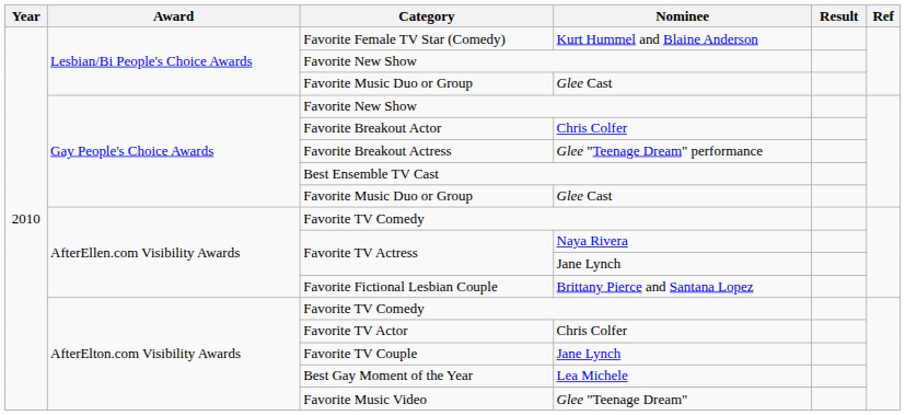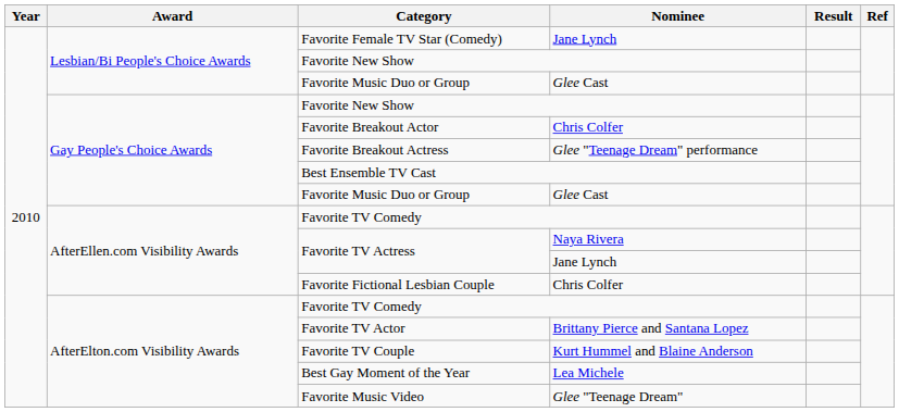 <table class="wikitable" width=80%>
 <tr>
 <th>Year</th>
 <th>Award</th>
 <th>Category</th>
 <th>Nominee</th>
 <th>Result</th>
 <th>Ref</th>
 </tr>
 <tr>
 <td rowspan="17" align=center>2010</td>
 <td rowspan="3"><a href='#'>Lesbian/Bi People's Choice Awards</a></td>
 <td>Favorite Female TV Star (Comedy)</td>
-<td><a href='#'>Kurt Hummel</a> and <a href='#'>Blaine Anderson</a></td>
+<td><a href='#'>Jane Lynch</a></td>
 <td></td>
 <td rowspan="3" align="center"></td>
 </tr>
 <tr>
 <td colspan="2">Favorite New Show</td>
 <td></td>
 </tr>
 <tr>
 <td>Favorite Music Duo or Group</td>
 <td><em>Glee</em> Cast</td>
 <td></td>
 </tr>
 <tr>
 <td rowspan="5"><a href='#'>Gay People's Choice Awards</a></td>
 <td colspan="2">Favorite New Show</td>
 <td></td>
 <td rowspan="5" align="center"></td>
 </tr>
 <tr>
 <td>Favorite Breakout Actor</td>
 <td><a href='#'>Chris Colfer</a></td>
 <td></td>
 </tr>
 <tr>
 <td>Favorite Breakout Actress</td>
 <td><em>Glee</em> "<a href='#'>Teenage Dream</a>" performance</td>
 <td></td>
 </tr>
 <tr>
 <td colspan="2">Best Ensemble TV Cast</td>
 <td></td>
 </tr>
 <tr>
 <td>Favorite Music Duo or Group</td>
 <td><em>Glee</em> Cast</td>
 <td></td>
 </tr>
 <tr>
 <td rowspan="4">AfterEllen.com Visibility Awards</td>
 <td colspan="2">Favorite TV Comedy</td>
 <td></td>
 <td rowspan="4" align="center"></td>
 </tr>
 <tr>
 <td rowspan="2">Favorite TV Actress</td>
 <td><a href='#'>Naya Rivera</a></td>
 <td></td>
 </tr>
 <tr>
 <td>Jane Lynch</td>
 <td></td>
 </tr>
 <tr>
 <td>Favorite Fictional Lesbian Couple</td>
-<td><a href='#'>Brittany Pierce</a> and <a href='#'>Santana Lopez</a></td>
+<td>Chris Colfer</td>
 <td></td>
 </tr>
 <tr>
 <td rowspan="5">AfterElton.com Visibility Awards</td>
 <td colspan="2">Favorite TV Comedy</td>
 <td></td>
 <td rowspan="5" align="center"></td>
 </tr>
 <tr>
 <td>Favorite TV Actor</td>
-<td>Chris Colfer</td>
+<td><a href='#'>Brittany Pierce</a> and <a href='#'>Santana Lopez</a></td>
 <td></td>
 </tr>
 <tr>
 <td>Favorite TV Couple</td>
-<td><a href='#'>Jane Lynch</a></td>
+<td><a href='#'>Kurt Hummel</a> and <a href='#'>Blaine Anderson</a></td>
 <td></td>
 </tr>
 <tr>
 <td>Best Gay Moment of the Year</td>
 <td><a href='#'>Lea Michele</a></td>
 <td></td>
 </tr>
 <tr>
 <td>Favorite Music Video</td>
 <td><em>Glee</em> "Teenage Dream"</td>
 <td></td>
 </tr>
 </table>
